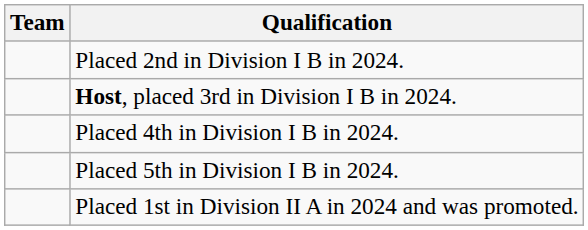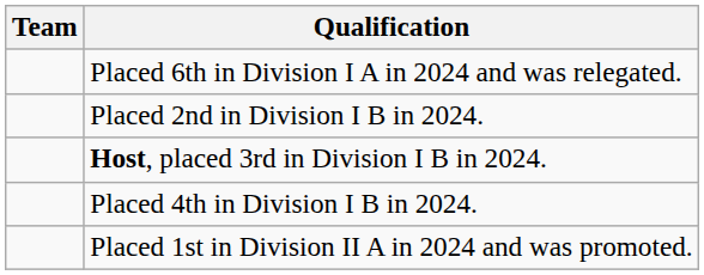 <table class="wikitable">
 <tr>
 <th>Team</th>
 <th>Qualification</th>
+</tr>
+<tr>
+<td></td>
+<td>Placed 6th in Division I A in 2024 and was relegated.</td>
 </tr>
 <tr>
 <td></td>
 <td>Placed 2nd in Division I B in 2024.</td>
 </tr>
 <tr>
 <td></td>
 <td><strong>Host</strong>, placed 3rd in Division I B in 2024.</td>
 </tr>
 <tr>
 <td></td>
 <td>Placed 4th in Division I B in 2024.</td>
 </tr>
 <tr>
 <td></td>
-<td>Placed 5th in Division I B in 2024.</td>
-</tr>
-<tr>
-<td></td>
 <td>Placed 1st in Division II A in 2024 and was promoted.</td>
 </tr>
 </table>
